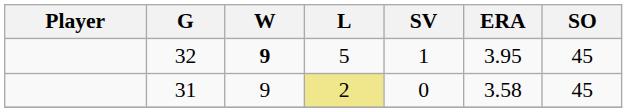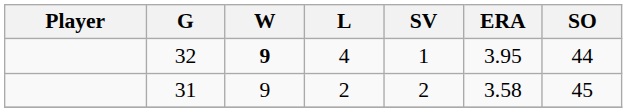 <table class="wikitable sortable">
 <tr>
 <th bgcolor="#DDDDFF" width="16%">Player</th>
 <th bgcolor="#DDDDFF" width="9%">G</th>
 <th bgcolor="#DDDDFF" width="9%">W</th>
 <th bgcolor="#DDDDFF" width="9%">L</th>
 <th bgcolor="#DDDDFF" width="9%">SV</th>
 <th bgcolor="#DDDDFF" width="9%">ERA</th>
 <th bgcolor="#DDDDFF" width="9%">SO</th>
 </tr>
 <tr align="center">
 <td></td>
 <td>32</td>
 <td><strong>9</strong></td>
-<td>5</td>
+<td>4</td>
 <td>1</td>
 <td>3.95</td>
-<td>45</td>
+<td>44</td>
 </tr>
 <tr align="center">
 <td></td>
 <td>31</td>
 <td>9</td>
-<td style="background: khaki;">2</td>
-<td>0</td>
+<td>2</td>
+<td>2</td>
 <td>3.58</td>
 <td>45</td>
 </tr>
 <tr align="center">
 </tr>
 </table>
